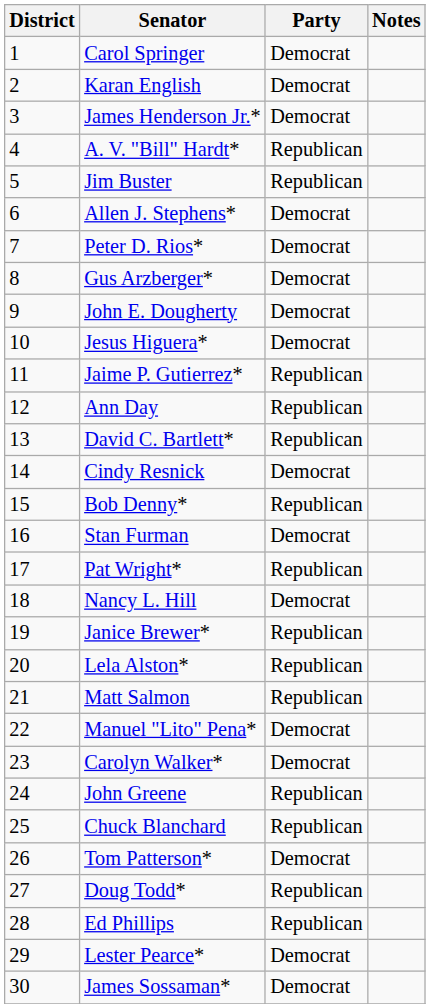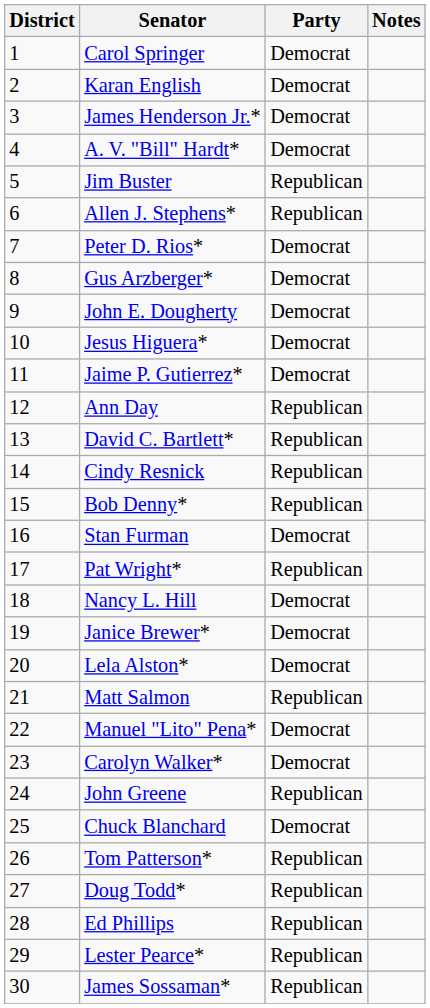 <table class=wikitable>
 <tr>
 <th>District</th>
 <th>Senator</th>
 <th>Party</th>
 <th>Notes</th>
 </tr>
 <tr>
 <td>1</td>
 <td><a href='#'>Carol Springer</a></td>
 <td>Democrat</td>
 <td></td>
 </tr>
 <tr>
 <td>2</td>
 <td><a href='#'>Karan English</a></td>
 <td>Democrat</td>
 <td></td>
 </tr>
 <tr>
 <td>3</td>
 <td><a href='#'>James Henderson Jr.</a>*</td>
 <td>Democrat</td>
 <td></td>
 </tr>
 <tr>
 <td>4</td>
 <td><a href='#'>A. V. "Bill" Hardt</a>*</td>
-<td>Republican</td>
+<td>Democrat</td>
 <td></td>
 </tr>
 <tr>
 <td>5</td>
 <td><a href='#'>Jim Buster</a></td>
 <td>Republican</td>
 <td></td>
 </tr>
 <tr>
 <td>6</td>
 <td><a href='#'>Allen J. Stephens</a>*</td>
-<td>Democrat</td>
+<td>Republican</td>
 <td></td>
 </tr>
 <tr>
 <td>7</td>
 <td><a href='#'>Peter D. Rios</a>*</td>
 <td>Democrat</td>
 <td></td>
 </tr>
 <tr>
 <td>8</td>
 <td><a href='#'>Gus Arzberger</a>*</td>
 <td>Democrat</td>
 <td></td>
 </tr>
 <tr>
 <td>9</td>
 <td><a href='#'>John E. Dougherty</a></td>
 <td>Democrat</td>
 <td></td>
 </tr>
 <tr>
 <td>10</td>
 <td><a href='#'>Jesus Higuera</a>*</td>
 <td>Democrat</td>
 <td></td>
 </tr>
 <tr>
 <td>11</td>
 <td><a href='#'>Jaime P. Gutierrez</a>*</td>
-<td>Republican</td>
+<td>Democrat</td>
 <td></td>
 </tr>
 <tr>
 <td>12</td>
 <td><a href='#'>Ann Day</a></td>
 <td>Republican</td>
 <td></td>
 </tr>
 <tr>
 <td>13</td>
 <td><a href='#'>David C. Bartlett</a>*</td>
 <td>Republican</td>
 <td></td>
 </tr>
 <tr>
 <td>14</td>
 <td><a href='#'>Cindy Resnick</a></td>
-<td>Democrat</td>
+<td>Republican</td>
 <td></td>
 </tr>
 <tr>
 <td>15</td>
 <td><a href='#'>Bob Denny</a>*</td>
 <td>Republican</td>
 <td></td>
 </tr>
 <tr>
 <td>16</td>
 <td><a href='#'>Stan Furman</a></td>
 <td>Democrat</td>
 <td></td>
 </tr>
 <tr>
 <td>17</td>
 <td><a href='#'>Pat Wright</a>*</td>
 <td>Republican</td>
 <td></td>
 </tr>
 <tr>
 <td>18</td>
 <td><a href='#'>Nancy L. Hill</a></td>
 <td>Democrat</td>
 <td></td>
 </tr>
 <tr>
 <td>19</td>
 <td><a href='#'>Janice Brewer</a>*</td>
-<td>Republican</td>
+<td>Democrat</td>
 <td></td>
 </tr>
 <tr>
 <td>20</td>
 <td><a href='#'>Lela Alston</a>*</td>
-<td>Republican</td>
+<td>Democrat</td>
 <td></td>
 </tr>
 <tr>
 <td>21</td>
 <td><a href='#'>Matt Salmon</a></td>
 <td>Republican</td>
 <td></td>
 </tr>
 <tr>
 <td>22</td>
 <td><a href='#'>Manuel "Lito" Pena</a>*</td>
 <td>Democrat</td>
 <td></td>
 </tr>
 <tr>
 <td>23</td>
 <td><a href='#'>Carolyn Walker</a>*</td>
 <td>Democrat</td>
 <td></td>
 </tr>
 <tr>
 <td>24</td>
 <td><a href='#'>John Greene</a></td>
 <td>Republican</td>
 <td></td>
 </tr>
 <tr>
 <td>25</td>
 <td><a href='#'>Chuck Blanchard</a></td>
-<td>Republican</td>
+<td>Democrat</td>
 <td></td>
 </tr>
 <tr>
 <td>26</td>
 <td><a href='#'>Tom Patterson</a>*</td>
-<td>Democrat</td>
+<td>Republican</td>
 <td></td>
 </tr>
 <tr>
 <td>27</td>
 <td><a href='#'>Doug Todd</a>*</td>
 <td>Republican</td>
 <td></td>
 </tr>
 <tr>
 <td>28</td>
 <td><a href='#'>Ed Phillips</a></td>
 <td>Republican</td>
 <td></td>
 </tr>
 <tr>
 <td>29</td>
 <td><a href='#'>Lester Pearce</a>*</td>
-<td>Democrat</td>
+<td>Republican</td>
 <td></td>
 </tr>
 <tr>
 <td>30</td>
 <td><a href='#'>James Sossaman</a>*</td>
-<td>Democrat</td>
+<td>Republican</td>
 <td></td>
 </tr>
 <tr>
 </tr>
 </table>
